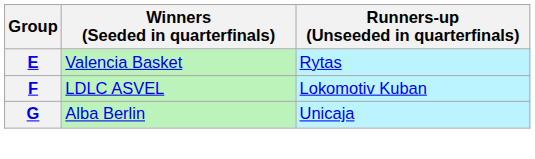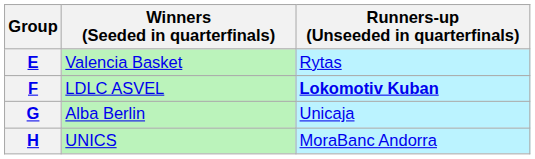 <table class="wikitable">
 <tr>
 <th>Group</th>
 <th width=220>Winners<br>(Seeded in quarterfinals)</th>
 <th width=220>Runners-up<br>(Unseeded in quarterfinals)</th>
 </tr>
 <tr>
 <th><a href='#'>E</a></th>
 <td bgcolor=#BBF3BB> <a href='#'>Valencia Basket</a></td>
 <td bgcolor=#BBF3FF> <a href='#'>Rytas</a></td>
 </tr>
 <tr>
 <th><a href='#'>F</a></th>
 <td bgcolor=#BBF3BB> <a href='#'>LDLC ASVEL</a></td>
-<td bgcolor=#BBF3FF> <a href='#'>Lokomotiv Kuban</a></td>
+<td bgcolor=#BBF3FF><strong> <a href='#'>Lokomotiv Kuban</a></strong></td>
 </tr>
 <tr>
 <th><a href='#'>G</a></th>
 <td bgcolor=#BBF3BB> <a href='#'>Alba Berlin</a></td>
 <td bgcolor=#BBF3FF> <a href='#'>Unicaja</a></td>
 </tr>
+<tr>
+<th><a href='#'>H</a></th>
+<td bgcolor=#BBF3BB> <a href='#'>UNICS</a></td>
+<td bgcolor=#BBF3FF> <a href='#'>MoraBanc Andorra</a></td>
+</tr>
 </table>
